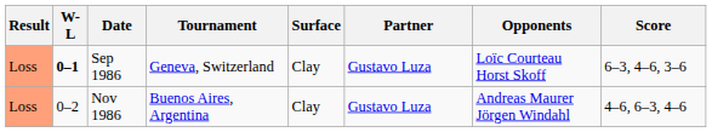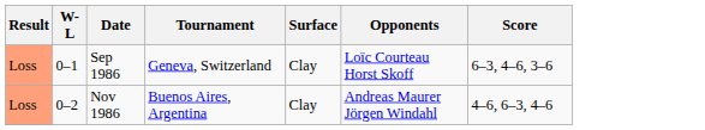 <table class="sortable wikitable">
 <tr>
 <th style="width:40px">Result</th>
 <th style="width:30px" class="unsortable">W-L</th>
 <th style="width:55px">Date</th>
 <th style="width:145px">Tournament</th>
 <th style="width:50px">Surface</th>
-<th style="width:130px">Partner</th>
 <th style="width:130px">Opponents</th>
 <th style="width:105px" class="unsortable">Score</th>
 </tr>
 <tr>
 <td style="background:#ffa07a;">Loss</td>
-<td><strong>0–1</strong></td>
+<td>0–1</td>
 <td>Sep 1986</td>
 <td><a href='#'>Geneva</a>, Switzerland</td>
 <td>Clay</td>
-<td> <a href='#'>Gustavo Luza</a></td>
 <td> <a href='#'>Loïc Courteau</a><br> <a href='#'>Horst Skoff</a></td>
 <td>6–3, 4–6, 3–6</td>
 </tr>
 <tr>
 <td style="background:#ffa07a;">Loss</td>
 <td>0–2</td>
 <td>Nov 1986</td>
 <td><a href='#'>Buenos Aires</a>, <a href='#'>Argentina</a></td>
 <td>Clay</td>
-<td> <a href='#'>Gustavo Luza</a></td>
 <td> <a href='#'>Andreas Maurer</a><br> <a href='#'>Jörgen Windahl</a></td>
 <td>4–6, 6–3, 4–6</td>
 </tr>
 </table>
